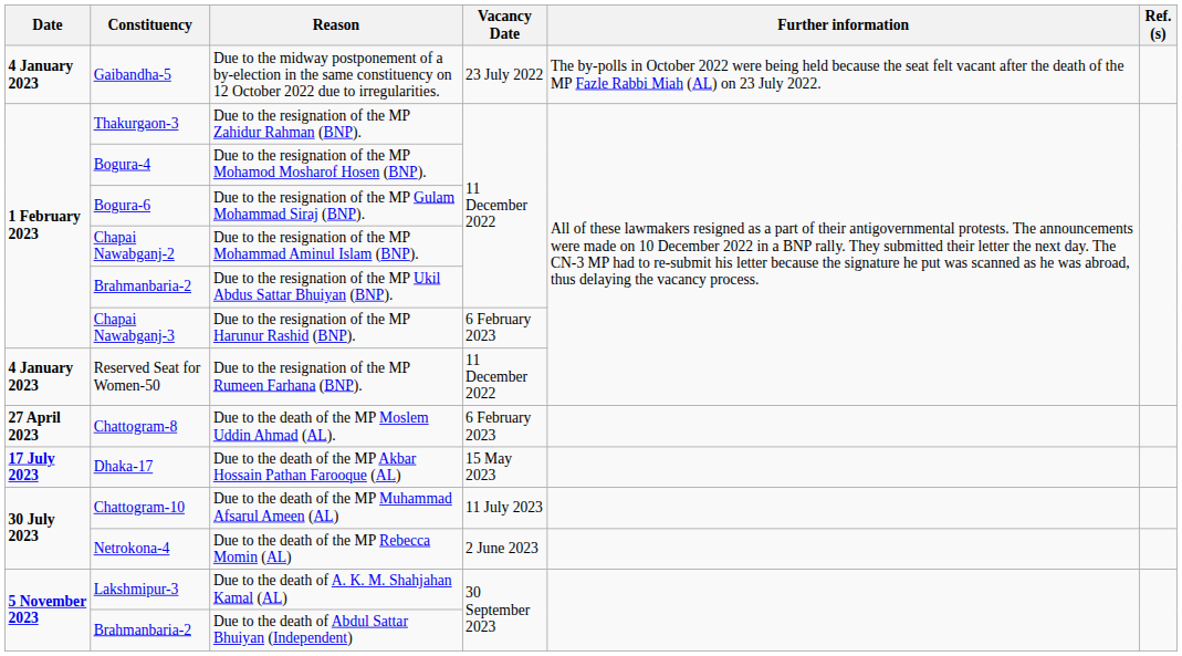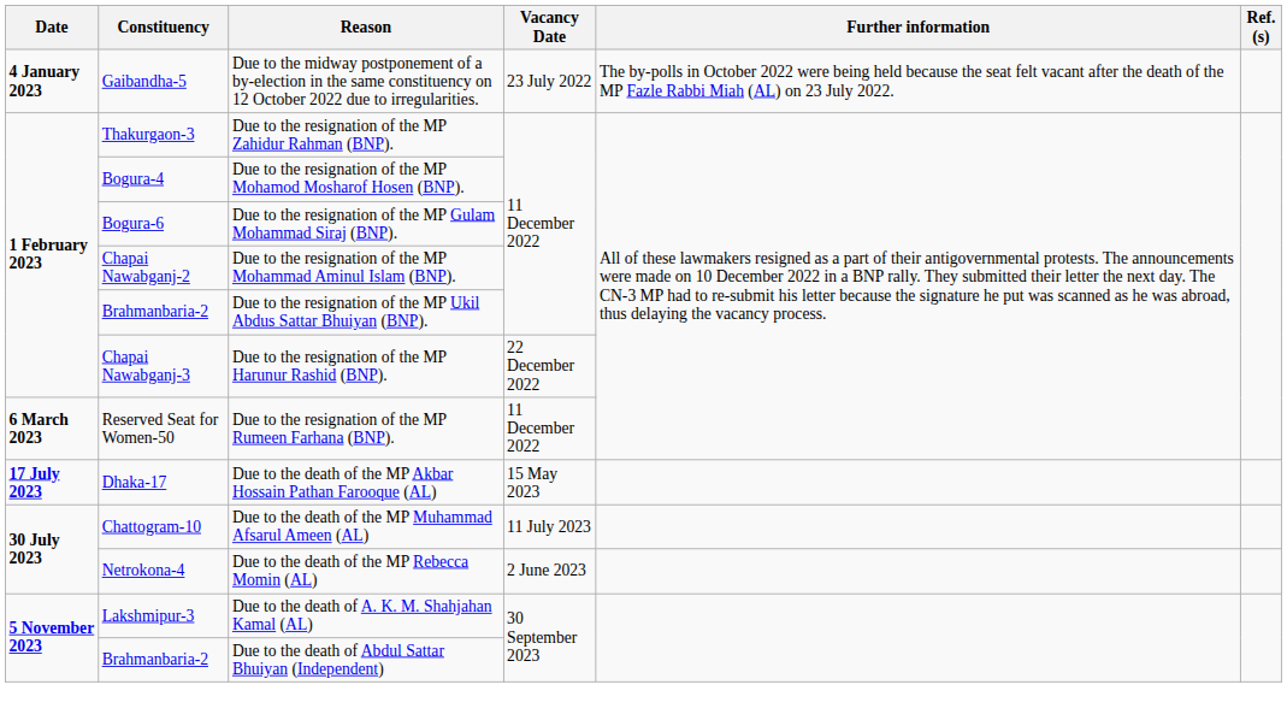 <table class="wikitable">
 <tr>
 <th>Date</th>
 <th>Constituency</th>
 <th>Reason</th>
 <th>Vacancy Date</th>
 <th>Further information</th>
 <th>Ref.(s)</th>
 </tr>
 <tr>
 <td><strong>4 January 2023</strong></td>
 <td><a href='#'>Gaibandha-5</a></td>
 <td>Due to the midway postponement of a by-election in the same constituency on 12 October 2022 due to irregularities.</td>
 <td>23 July 2022</td>
 <td>The by-polls in October 2022 were being held because the seat felt vacant after the death of the MP <a href='#'>Fazle Rabbi Miah</a> (<a href='#'>AL</a>) on 23 July 2022.</td>
 <td></td>
 </tr>
 <tr>
 <td rowspan="6"><strong>1 February 2023</strong></td>
 <td><a href='#'>Thakurgaon-3</a></td>
 <td>Due to the resignation of the MP <a href='#'>Zahidur Rahman</a> (<a href='#'>BNP</a>).</td>
 <td rowspan="5">11 December 2022</td>
 <td rowspan="7">All of these lawmakers resigned as a part of their antigovernmental protests. The announcements were made on 10 December 2022 in a BNP rally. They submitted their letter the next day. The CN-3 MP had to re-submit his letter because the signature he put was scanned as he was abroad, thus delaying the vacancy process.</td>
 <td rowspan="7"></td>
 </tr>
 <tr>
 <td><a href='#'>Bogura-4</a></td>
 <td>Due to the resignation of the MP <a href='#'>Mohamod Mosharof Hosen</a> (<a href='#'>BNP</a>).</td>
 </tr>
 <tr>
 <td><a href='#'>Bogura-6</a></td>
 <td>Due to the resignation of the MP <a href='#'>Gulam Mohammad Siraj</a> (<a href='#'>BNP</a>).</td>
 </tr>
 <tr>
 <td><a href='#'>Chapai Nawabganj-2</a></td>
 <td>Due to the resignation of the MP <a href='#'>Mohammad Aminul Islam</a> (<a href='#'>BNP</a>).</td>
 </tr>
 <tr>
 <td><a href='#'>Brahmanbaria-2</a></td>
 <td>Due to the resignation of the MP <a href='#'>Ukil Abdus Sattar Bhuiyan</a> (<a href='#'>BNP</a>).</td>
 </tr>
 <tr>
 <td><a href='#'>Chapai Nawabganj-3</a></td>
 <td>Due to the resignation of the MP <a href='#'>Harunur Rashid</a> (<a href='#'>BNP</a>).</td>
-<td>6 February 2023</td>
+<td>22 December 2022</td>
 </tr>
 <tr>
-<td><strong>4 January 2023</strong></td>
+<td><strong>6 March 2023</strong></td>
 <td>Reserved Seat for Women-50</td>
 <td>Due to the resignation of the MP <a href='#'>Rumeen Farhana</a> (<a href='#'>BNP</a>).</td>
 <td>11 December 2022</td>
-</tr>
-<tr>
-<td><strong>27 April 2023</strong></td>
-<td><a href='#'>Chattogram-8</a></td>
-<td>Due to the death of the MP <a href='#'>Moslem Uddin Ahmad</a> (<a href='#'>AL</a>).</td>
-<td>6 February 2023</td>
-<td></td>
-<td></td>
 </tr>
 <tr>
 <td><strong><a href='#'>17 July 2023</a></strong></td>
 <td><a href='#'>Dhaka-17</a></td>
 <td>Due to the death of the MP <a href='#'>Akbar Hossain Pathan Farooque</a> (<a href='#'>AL</a>)</td>
 <td>15 May 2023</td>
 <td></td>
 <td></td>
 </tr>
 <tr>
 <td rowspan="2"><strong>30 July 2023</strong></td>
 <td><a href='#'>Chattogram-10</a></td>
 <td>Due to the death of the MP <a href='#'>Muhammad Afsarul Ameen</a> (<a href='#'>AL</a>)</td>
 <td>11 July 2023</td>
 <td></td>
 <td></td>
 </tr>
 <tr>
 <td><a href='#'>Netrokona-4</a></td>
 <td>Due to the death of the MP <a href='#'>Rebecca Momin</a> (<a href='#'>AL</a>)</td>
 <td>2 June 2023</td>
 <td></td>
 <td></td>
 </tr>
 <tr>
 <td rowspan="2"><strong><a href='#'>5 November 2023</a></strong></td>
 <td><a href='#'>Lakshmipur-3</a></td>
 <td>Due to the death of <a href='#'>A. K. M. Shahjahan Kamal</a> (<a href='#'>AL</a>)</td>
 <td rowspan="2">30 September 2023</td>
 <td rowspan="2"></td>
 <td rowspan="2"></td>
 </tr>
 <tr>
 <td><a href='#'>Brahmanbaria-2</a></td>
 <td>Due to the death of <a href='#'>Abdul Sattar Bhuiyan</a> (<a href='#'>Independent</a>)</td>
 </tr>
 </table>
